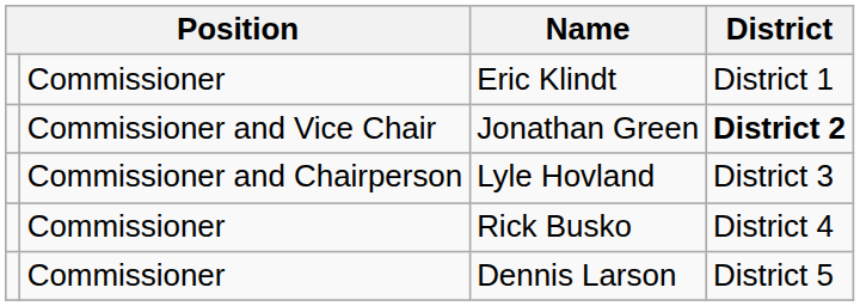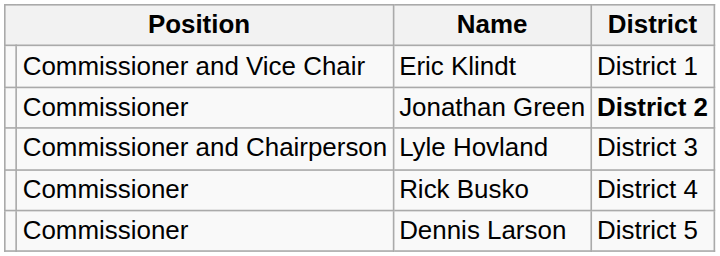 <table class="wikitable">
 <tr>
 <th colspan="2">Position</th>
 <th>Name</th>
 <th>District</th>
 </tr>
 <tr>
 <td></td>
-<td>Commissioner</td>
+<td>Commissioner and Vice Chair</td>
 <td>Eric Klindt</td>
 <td>District 1</td>
 </tr>
 <tr>
 <td></td>
-<td>Commissioner and Vice Chair</td>
+<td>Commissioner</td>
 <td>Jonathan Green</td>
 <td><strong>District 2</strong></td>
 </tr>
 <tr>
 <td></td>
 <td>Commissioner and Chairperson</td>
 <td>Lyle Hovland</td>
 <td>District 3</td>
 </tr>
 <tr>
 <td></td>
 <td>Commissioner</td>
 <td>Rick Busko</td>
 <td>District 4</td>
 </tr>
 <tr>
 <td></td>
 <td>Commissioner</td>
 <td>Dennis Larson</td>
 <td>District 5</td>
 </tr>
 </table>
